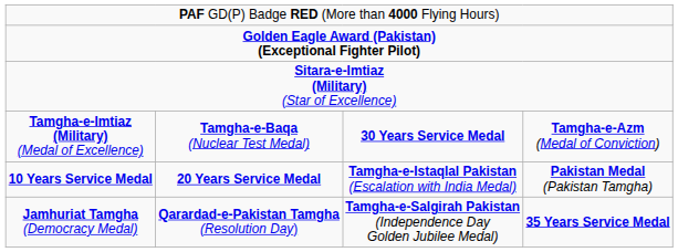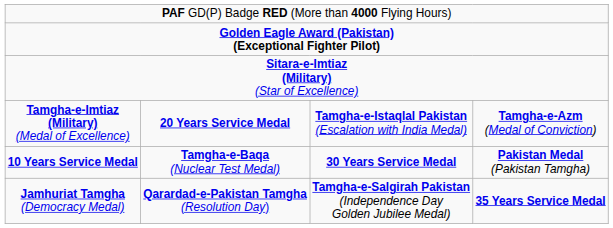 <table class="wikitable" style="margin:1em auto; text-align:center;">
 <tr>
 <td colspan="5"><strong>PAF</strong> GD(P) Badge <strong>RED</strong> (More than <strong>4000</strong> Flying Hours)</td>
 </tr>
 <tr>
 <td colspan="5"><strong><a href='#'>Golden Eagle Award (Pakistan)</a></strong><br><strong>(Exceptional Fighter Pilot)</strong></td>
 </tr>
 <tr>
 <td colspan="4"><strong><a href='#'>Sitara-e-Imtiaz</a><br><a href='#'>(Military)</a></strong><br><em><a href='#'>(Star of Excellence)</a></em></td>
 </tr>
 <tr>
 <td><strong><a href='#'>Tamgha-e-Imtiaz</a><br><a href='#'>(Military)</a></strong><br><em><a href='#'>(Medal of Excellence)</a></em></td>
-<td><strong><a href='#'>Tamgha-e-Baqa</a></strong><br><em><a href='#'>(Nuclear Test Medal)</a></em></td>
-<td><strong><a href='#'>30 Years Service Medal</a></strong></td>
+<td><strong><a href='#'>20 Years Service Medal</a></strong></td>
+<td><strong><a href='#'>Tamgha-e-Istaqlal Pakistan</a></strong><br><em><a href='#'>(Escalation with India Medal)</a></em></td>
 <td><strong><a href='#'>Tamgha-e-Azm</a></strong><br><em>(<a href='#'>Medal of Conviction</a>)</em></td>
 </tr>
 <tr>
 <td><strong><a href='#'>10 Years Service Medal</a></strong></td>
-<td><strong><a href='#'>20 Years Service Medal</a></strong></td>
-<td><strong><a href='#'>Tamgha-e-Istaqlal Pakistan</a></strong><br><em><a href='#'>(Escalation with India Medal)</a></em></td>
+<td><strong><a href='#'>Tamgha-e-Baqa</a></strong><br><em><a href='#'>(Nuclear Test Medal)</a></em></td>
+<td><strong><a href='#'>30 Years Service Medal</a></strong></td>
 <td><strong><a href='#'>Pakistan Medal</a></strong><br><em>(Pakistan Tamgha)</em></td>
 </tr>
 <tr>
 <td><strong><a href='#'>Jamhuriat Tamgha</a></strong><br><em><a href='#'>(Democracy Medal)</a></em></td>
 <td><strong><a href='#'>Qarardad-e-Pakistan Tamgha</a></strong><br><a href='#'><em>(Resolution Day</em>)</a></td>
 <td><strong><a href='#'>Tamgha-e-Salgirah Pakistan</a></strong><br><em>(Independence Day</em><br><em>Golden Jubilee Medal)</em></td>
 <td><strong><a href='#'>35 Years Service Medal</a></strong></td>
 </tr>
 </table>
